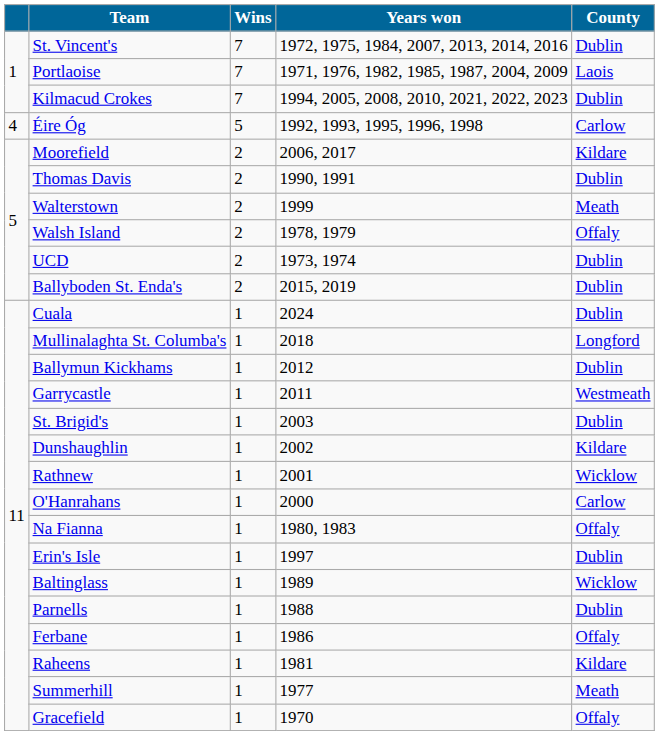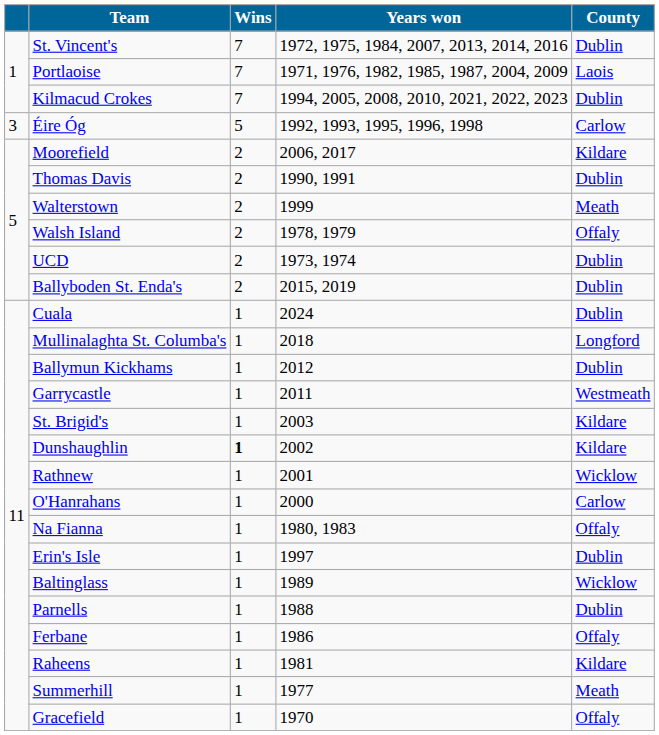 <table class="wikitable">
 <tr>
 <th style="background:#069; color:white;"></th>
 <th style="background:#069; color:white;">Team</th>
 <th style="background:#069; color:white;">Wins</th>
 <th style="background:#069; color:white;">Years won</th>
 <th style="background:#069; color:white;">County</th>
 </tr>
 <tr>
 <td rowspan="3">1</td>
 <td><a href='#'>St. Vincent's</a></td>
 <td>7</td>
 <td>1972, 1975, 1984, 2007, 2013, 2014, 2016</td>
 <td><a href='#'>Dublin</a></td>
 </tr>
 <tr>
 <td><a href='#'>Portlaoise</a></td>
 <td>7</td>
 <td>1971, 1976, 1982, 1985, 1987, 2004, 2009</td>
 <td><a href='#'>Laois</a></td>
 </tr>
 <tr>
 <td><a href='#'>Kilmacud Crokes</a></td>
 <td>7</td>
 <td>1994, 2005, 2008, 2010, 2021, 2022, 2023</td>
 <td><a href='#'>Dublin</a></td>
 </tr>
 <tr>
-<td rowspan=1>4</td>
+<td rowspan=1>3</td>
 <td><a href='#'>Éire Óg</a></td>
 <td>5</td>
 <td>1992, 1993, 1995, 1996, 1998</td>
 <td><a href='#'>Carlow</a></td>
 </tr>
 <tr>
 <td rowspan=6>5</td>
 <td><a href='#'>Moorefield</a></td>
 <td>2</td>
 <td>2006, 2017</td>
 <td><a href='#'>Kildare</a></td>
 </tr>
 <tr>
 <td><a href='#'>Thomas Davis</a></td>
 <td>2</td>
 <td>1990, 1991</td>
 <td><a href='#'>Dublin</a></td>
 </tr>
 <tr>
 <td><a href='#'>Walterstown</a></td>
 <td>2</td>
 <td>1999</td>
 <td><a href='#'>Meath</a></td>
 </tr>
 <tr>
 <td><a href='#'>Walsh Island</a></td>
 <td>2</td>
 <td>1978, 1979</td>
 <td><a href='#'>Offaly</a></td>
 </tr>
 <tr>
 <td><a href='#'>UCD</a></td>
 <td>2</td>
 <td>1973, 1974</td>
 <td><a href='#'>Dublin</a></td>
 </tr>
 <tr>
 <td><a href='#'>Ballyboden St. Enda's</a></td>
 <td>2</td>
 <td>2015, 2019</td>
 <td><a href='#'>Dublin</a></td>
 </tr>
 <tr>
 <td rowspan=16>11</td>
 <td><a href='#'>Cuala</a></td>
 <td>1</td>
 <td>2024</td>
 <td><a href='#'>Dublin</a></td>
 </tr>
 <tr>
 <td><a href='#'>Mullinalaghta St. Columba's</a></td>
 <td>1</td>
 <td>2018</td>
 <td><a href='#'>Longford</a></td>
 </tr>
 <tr>
 <td><a href='#'>Ballymun Kickhams</a></td>
 <td>1</td>
 <td>2012</td>
 <td><a href='#'>Dublin</a></td>
 </tr>
 <tr>
 <td><a href='#'>Garrycastle</a></td>
 <td>1</td>
 <td>2011</td>
 <td><a href='#'>Westmeath</a></td>
 </tr>
 <tr>
 <td><a href='#'>St. Brigid's</a></td>
 <td>1</td>
 <td>2003</td>
-<td><a href='#'>Dublin</a></td>
+<td><a href='#'>Kildare</a></td>
 </tr>
 <tr>
 <td><a href='#'>Dunshaughlin</a></td>
-<td>1</td>
+<td><strong>1</strong></td>
 <td>2002</td>
 <td><a href='#'>Kildare</a></td>
 </tr>
 <tr>
 <td><a href='#'>Rathnew</a></td>
 <td>1</td>
 <td>2001</td>
 <td><a href='#'>Wicklow</a></td>
 </tr>
 <tr>
 <td><a href='#'>O'Hanrahans</a></td>
 <td>1</td>
 <td>2000</td>
 <td><a href='#'>Carlow</a></td>
 </tr>
 <tr>
 <td><a href='#'>Na Fianna</a></td>
 <td>1</td>
 <td>1980, 1983</td>
 <td><a href='#'>Offaly</a></td>
 </tr>
 <tr>
 <td><a href='#'>Erin's Isle</a></td>
 <td>1</td>
 <td>1997</td>
 <td><a href='#'>Dublin</a></td>
 </tr>
 <tr>
 <td><a href='#'>Baltinglass</a></td>
 <td>1</td>
 <td>1989</td>
 <td><a href='#'>Wicklow</a></td>
 </tr>
 <tr>
 <td><a href='#'>Parnells</a></td>
 <td>1</td>
 <td>1988</td>
 <td><a href='#'>Dublin</a></td>
 </tr>
 <tr>
 <td><a href='#'>Ferbane</a></td>
 <td>1</td>
 <td>1986</td>
 <td><a href='#'>Offaly</a></td>
 </tr>
 <tr>
 <td><a href='#'>Raheens</a></td>
 <td>1</td>
 <td>1981</td>
 <td><a href='#'>Kildare</a></td>
 </tr>
 <tr>
 <td><a href='#'>Summerhill</a></td>
 <td>1</td>
 <td>1977</td>
 <td><a href='#'>Meath</a></td>
 </tr>
 <tr>
 <td><a href='#'>Gracefield</a></td>
 <td>1</td>
 <td>1970</td>
 <td><a href='#'>Offaly</a></td>
 </tr>
 </table>
